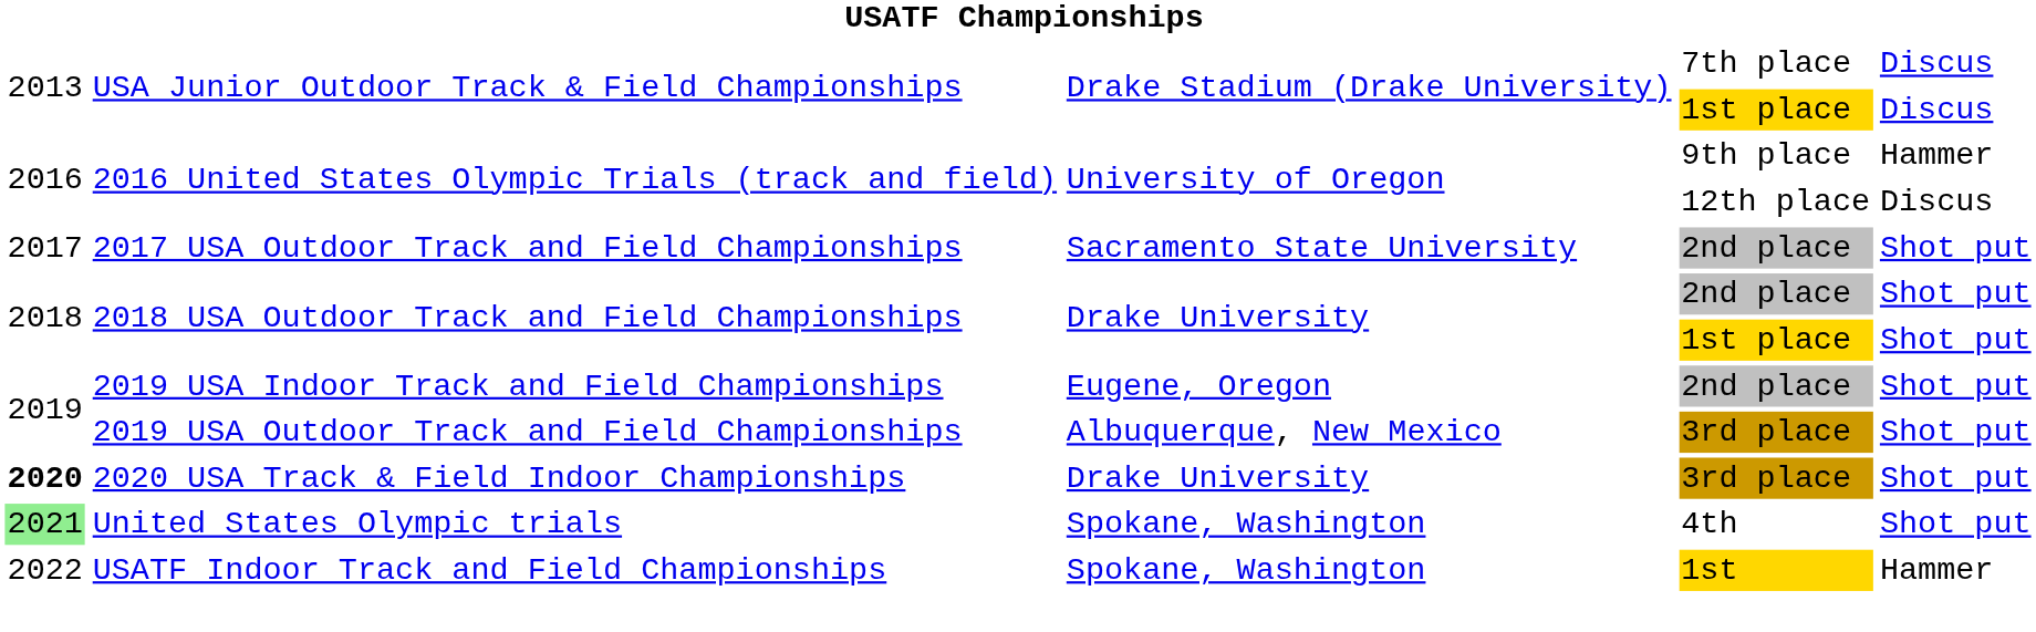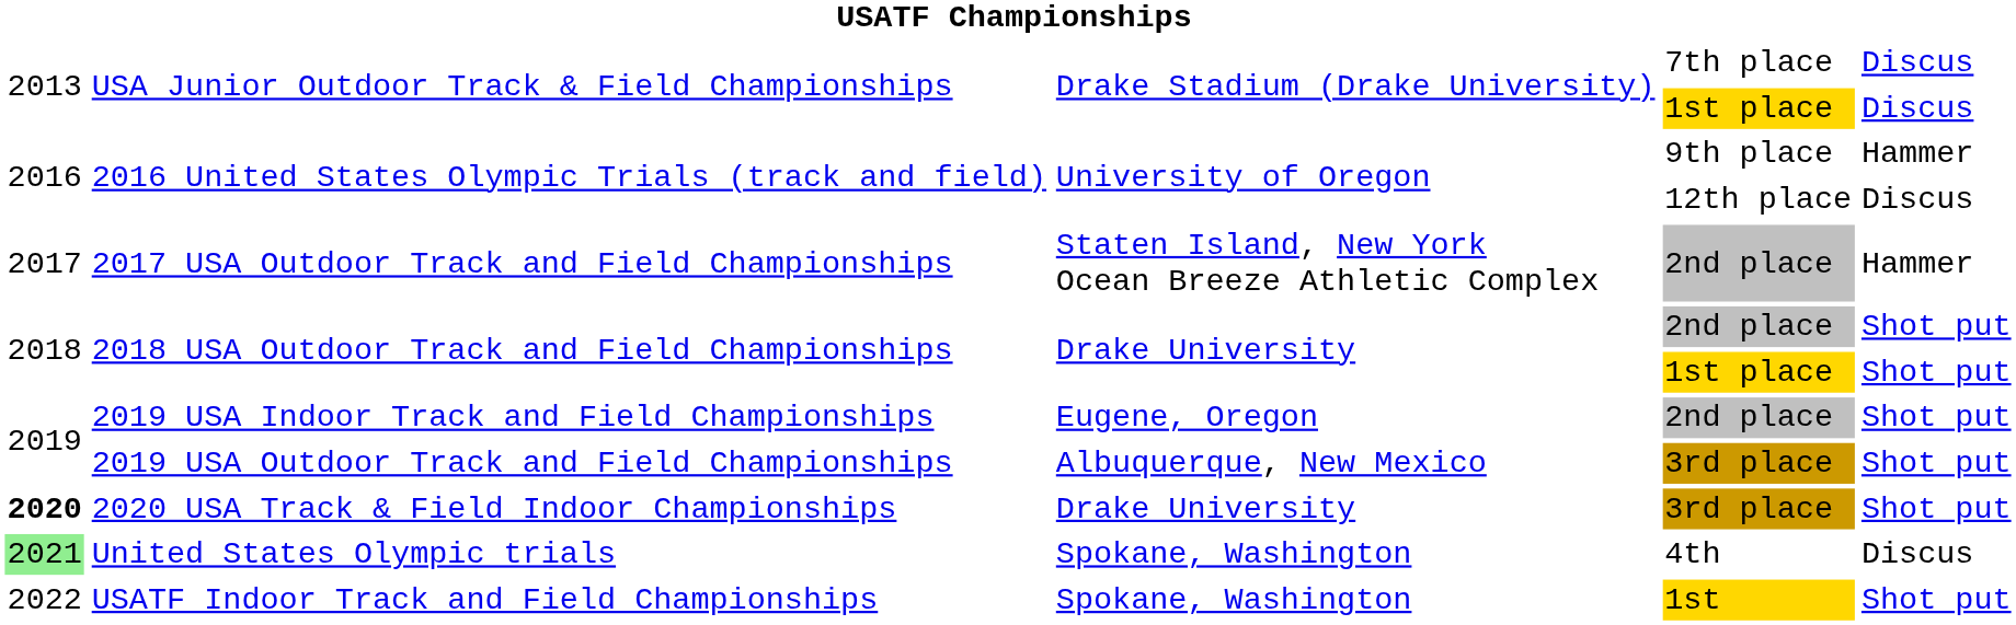 <table>
 <tr>
 <th colspan="6">USATF Championships</th>
 </tr>
 <tr>
 <td Rowspan=2>2013</td>
 <td Rowspan=2><a href='#'>USA Junior Outdoor Track & Field Championships</a></td>
 <td Rowspan=2><a href='#'>Drake Stadium (Drake University)</a></td>
 <td>7th place</td>
 <td><a href='#'>Discus</a></td>
 <td></td>
 </tr>
 <tr>
 <td bgcolor=gold>1st place</td>
 <td><a href='#'>Discus</a></td>
 <td></td>
 </tr>
 <tr>
 <td Rowspan=2>2016</td>
 <td Rowspan=2><a href='#'>2016 United States Olympic Trials (track and field)</a></td>
 <td Rowspan=2><a href='#'>University of Oregon</a></td>
 <td>9th place</td>
 <td>Hammer</td>
 <td><a href='#'></a></td>
 </tr>
 <tr>
 <td>12th place</td>
 <td>Discus</td>
 <td><a href='#'></a></td>
 </tr>
 <tr>
 <td>2017</td>
 <td><a href='#'>2017 USA Outdoor Track and Field Championships</a></td>
-<td><a href='#'>Sacramento State University</a></td>
+<td><a href='#'>Staten Island</a>, <a href='#'>New York</a><br>Ocean Breeze Athletic Complex</td>
 <td bgcolor=silver>2nd place</td>
-<td><a href='#'>Shot put</a></td>
+<td>Hammer</td>
 <td><a href='#'></a></td>
 </tr>
 <tr>
 <td Rowspan=2>2018</td>
 <td Rowspan=2><a href='#'>2018 USA Outdoor Track and Field Championships</a></td>
 <td Rowspan=2><a href='#'>Drake University</a></td>
 <td bgcolor=silver>2nd place</td>
 <td><a href='#'>Shot put</a></td>
 <td><a href='#'></a></td>
 </tr>
 <tr>
 <td bgcolor=gold>1st place</td>
 <td><a href='#'>Shot put</a></td>
 <td><a href='#'></a></td>
 </tr>
 <tr>
 <td Rowspan=2>2019</td>
 <td Rowspan=1><a href='#'>2019 USA Indoor Track and Field Championships</a></td>
 <td><a href='#'>Eugene, Oregon</a></td>
 <td bgcolor=silver>2nd place</td>
 <td><a href='#'>Shot put</a></td>
 <td><a href='#'></a></td>
 </tr>
 <tr>
 <td><a href='#'>2019 USA Outdoor Track and Field Championships</a></td>
 <td><a href='#'>Albuquerque</a>, <a href='#'>New Mexico</a></td>
 <td bgcolor=cc9900>3rd place</td>
 <td><a href='#'>Shot put</a></td>
 <td><a href='#'></a></td>
 </tr>
 <tr>
 <td><strong>2020</strong></td>
 <td><a href='#'>2020 USA Track & Field Indoor Championships</a></td>
 <td><a href='#'>Drake University</a></td>
 <td bgcolor=cc9900>3rd place</td>
 <td><a href='#'>Shot put</a></td>
 <td><a href='#'></a></td>
 </tr>
 <tr>
 <td style="background: lightgreen;">2021</td>
 <td><a href='#'>United States Olympic trials</a></td>
 <td><a href='#'>Spokane, Washington</a></td>
 <td>4th</td>
-<td><a href='#'>Shot put</a></td>
+<td>Discus</td>
 <td></td>
 </tr>
 <tr>
 <td rowspan=1>2022</td>
 <td><a href='#'>USATF Indoor Track and Field Championships</a></td>
 <td><a href='#'>Spokane, Washington</a></td>
 <td style="background-color:gold;">1st</td>
-<td>Hammer</td>
+<td><a href='#'>Shot put</a></td>
 <td></td>
 </tr>
 <tr>
 </tr>
 </table>
